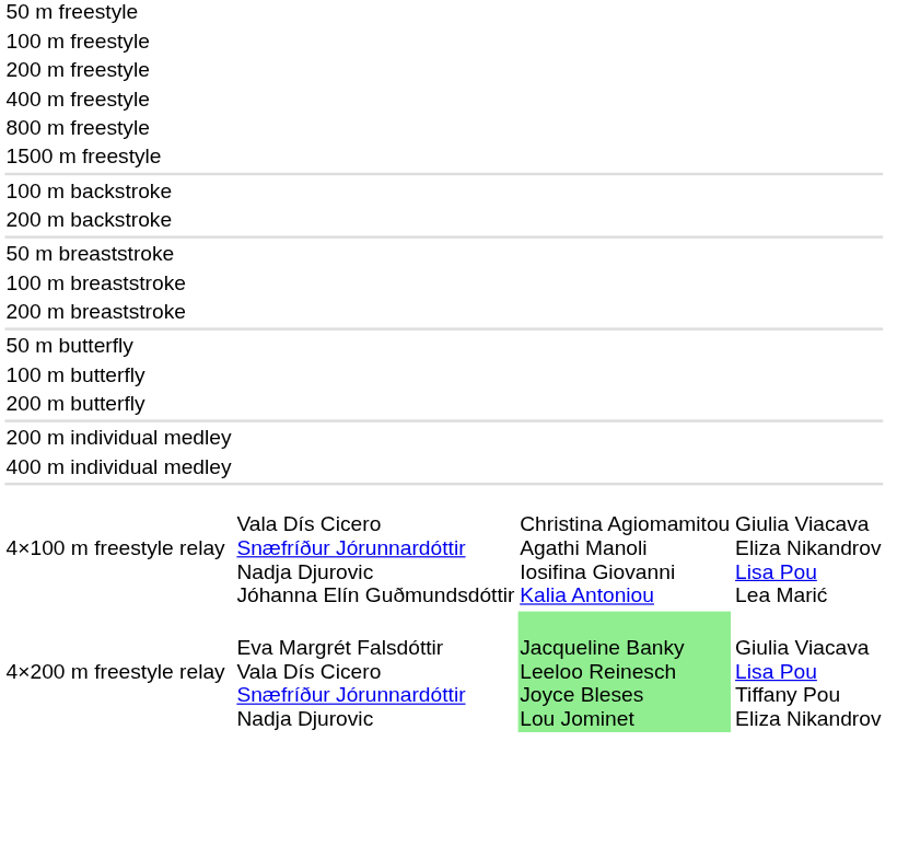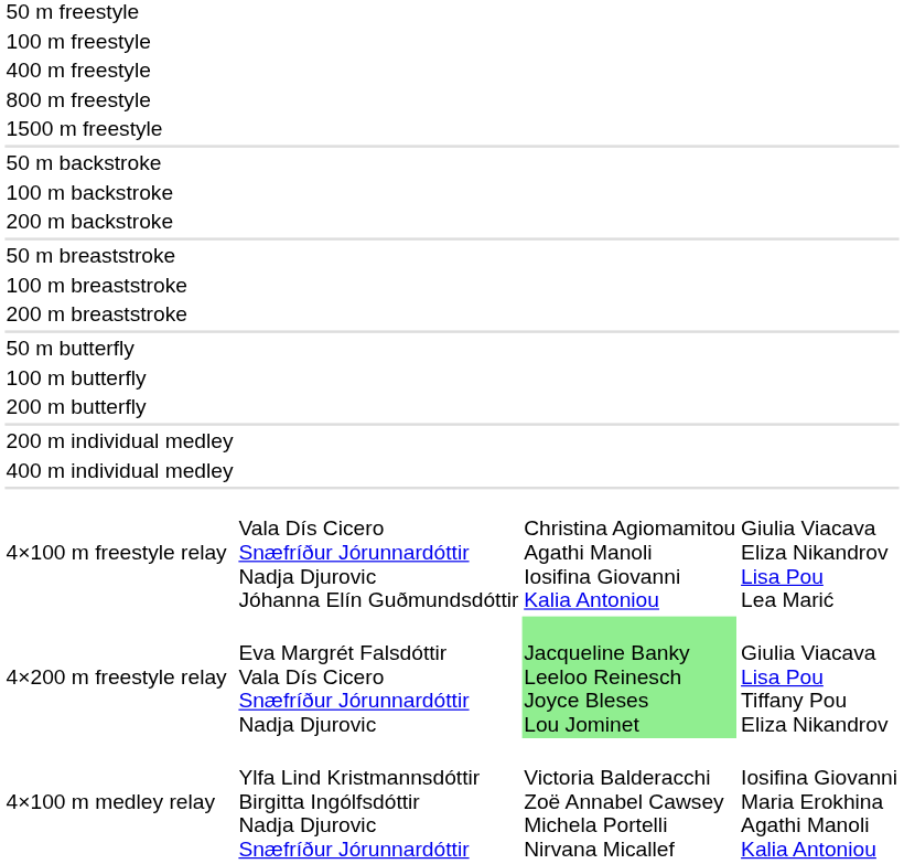 <table>
 <tr>
 <td>50 m freestyle</td>
 <td></td>
 <td nowrap></td>
 <td></td>
 </tr>
 <tr>
 <td>100 m freestyle</td>
 <td></td>
 <td></td>
 <td nowrap></td>
-</tr>
-<tr>
-<td>200 m freestyle</td>
-<td></td>
-<td></td>
-<td></td>
 </tr>
 <tr>
 <td>400 m freestyle</td>
 <td></td>
 <td></td>
 <td></td>
 </tr>
 <tr>
 <td>800 m freestyle</td>
 <td></td>
 <td></td>
 <td></td>
 </tr>
 <tr>
 <td>1500 m freestyle</td>
 <td></td>
 <td></td>
 <td></td>
 </tr>
 <tr bgcolor=#dddddd>
 <td colspan=4></td>
+</tr>
+<tr>
+<td>50 m backstroke</td>
+<td></td>
+<td></td>
+<td></td>
 </tr>
 <tr>
 <td>100 m backstroke</td>
 <td></td>
 <td></td>
 <td></td>
 </tr>
 <tr>
 <td>200 m backstroke</td>
 <td></td>
 <td></td>
 <td></td>
 </tr>
 <tr bgcolor=#dddddd>
 <td colspan=4></td>
 </tr>
 <tr>
 <td>50 m breaststroke</td>
 <td></td>
 <td></td>
 <td></td>
 </tr>
 <tr>
 <td>100 m breaststroke</td>
 <td></td>
 <td></td>
 <td></td>
 </tr>
 <tr>
 <td>200 m breaststroke</td>
 <td></td>
 <td></td>
 <td></td>
 </tr>
 <tr bgcolor=#dddddd>
 <td colspan=4></td>
 </tr>
 <tr>
 <td>50 m butterfly</td>
 <td></td>
 <td></td>
 <td></td>
 </tr>
 <tr>
 <td>100 m butterfly</td>
 <td></td>
 <td></td>
 <td></td>
 </tr>
 <tr>
 <td>200 m butterfly</td>
 <td></td>
 <td></td>
 <td></td>
 </tr>
 <tr bgcolor=#dddddd>
 <td colspan=4></td>
 </tr>
 <tr>
 <td>200 m individual medley</td>
 <td></td>
 <td></td>
 <td></td>
 </tr>
 <tr>
 <td>400 m individual medley</td>
 <td></td>
 <td></td>
 <td></td>
 </tr>
 <tr bgcolor=#dddddd>
 <td colspan=4></td>
 </tr>
 <tr>
 <td>4×100 m freestyle relay</td>
 <td nowrap><br>Vala Dís Cicero<br><a href='#'>Snæfríður Jórunnardóttir</a><br>Nadja Djurovic<br>Jóhanna Elín Guðmundsdóttir</td>
 <td><br>Christina Agiomamitou<br>Agathi Manoli<br>Iosifina Giovanni<br><a href='#'>Kalia Antoniou</a></td>
 <td><br>Giulia Viacava<br>Eliza Nikandrov<br><a href='#'>Lisa Pou</a><br>Lea Marić</td>
 </tr>
 <tr>
 <td>4×200 m freestyle relay</td>
 <td><br>Eva Margrét Falsdóttir<br>Vala Dís Cicero<br><a href='#'>Snæfríður Jórunnardóttir</a><br>Nadja Djurovic</td>
 <td style="background: lightgreen;"><br>Jacqueline Banky<br>Leeloo Reinesch<br>Joyce Bleses<br>Lou Jominet</td>
 <td><br>Giulia Viacava<br><a href='#'>Lisa Pou</a><br>Tiffany Pou<br>Eliza Nikandrov</td>
 </tr>
+<tr>
+<td>4×100 m medley relay</td>
+<td><br>Ylfa Lind Kristmannsdóttir<br>Birgitta Ingólfsdóttir<br>Nadja Djurovic<br><a href='#'>Snæfríður Jórunnardóttir</a></td>
+<td><br>Victoria Balderacchi<br>Zoë Annabel Cawsey<br>Michela Portelli<br>Nirvana Micallef</td>
+<td><br>Iosifina Giovanni<br>Maria Erokhina<br>Agathi Manoli<br><a href='#'>Kalia Antoniou</a></td>
+</tr>
 </table>
